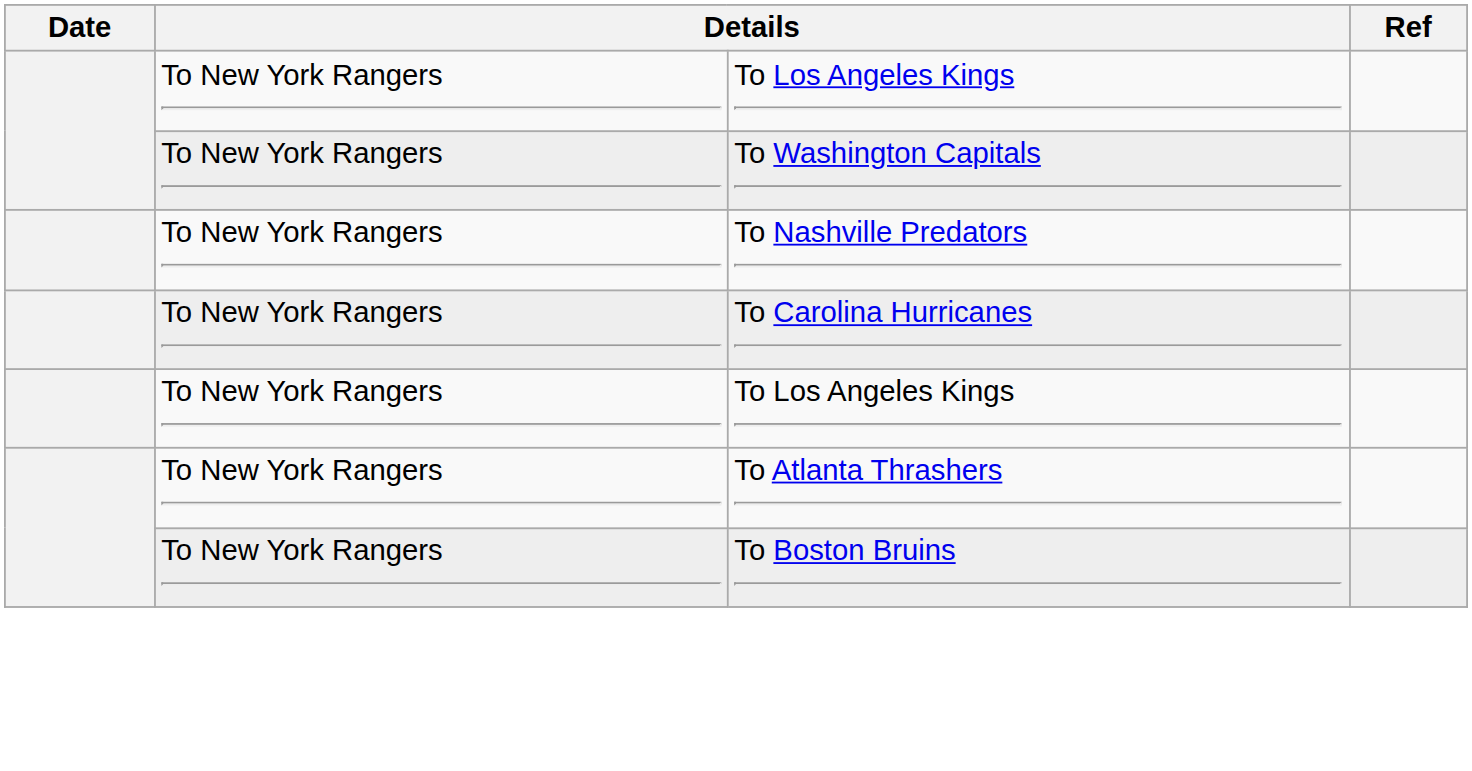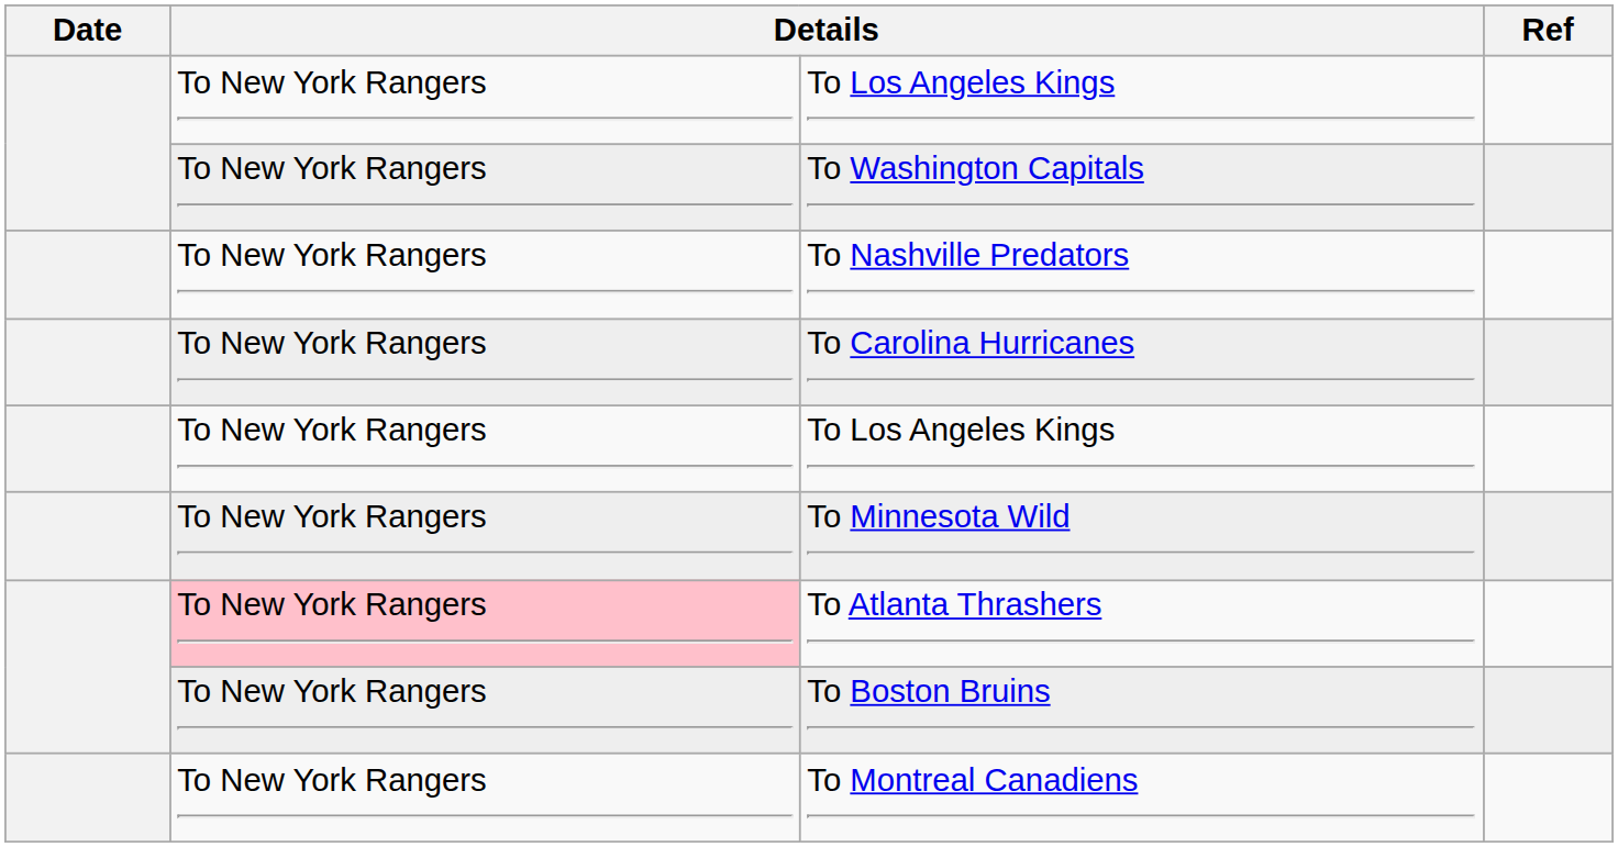 <table class="wikitable plainrowheaders" style="width: 50em;">
 <tr>
 <th scope="col">Date</th>
 <th scope="col" colspan="2">Details</th>
 <th scope="col">Ref</th>
 </tr>
 <tr>
 <th scope="row" rowspan=2></th>
 <td valign="top">To New York Rangers <hr></td>
 <td valign="top">To <a href='#'>Los Angeles Kings</a> <hr></td>
 <td></td>
 </tr>
 <tr bgcolor="#eeeeee">
 <td valign="top">To New York Rangers <hr></td>
 <td valign="top">To <a href='#'>Washington Capitals</a> <hr></td>
 <td></td>
 </tr>
 <tr>
 <th scope="row"></th>
 <td valign="top">To New York Rangers <hr> </td>
 <td valign="top">To <a href='#'>Nashville Predators</a> <hr></td>
 <td></td>
 </tr>
 <tr bgcolor="#eeeeee">
 <th scope="row"></th>
 <td valign="top">To New York Rangers<hr> </td>
 <td valign="top">To <a href='#'>Carolina Hurricanes</a><hr> </td>
 <td></td>
 </tr>
 <tr>
 <th scope="row"></th>
 <td valign="top">To New York Rangers <hr> </td>
 <td valign="top">To Los Angeles Kings <hr> </td>
 <td></td>
 </tr>
+<tr bgcolor="#eeeeee">
+<th scope="row"></th>
+<td valign="top">To New York Rangers <hr> </td>
+<td valign="top">To <a href='#'>Minnesota Wild</a> <hr> </td>
+<td></td>
+</tr>
 <tr>
 <th scope="row" rowspan=2></th>
-<td valign="top">To New York Rangers<hr> </td>
+<td valign="top" style="background: pink;">To New York Rangers<hr> </td>
 <td valign="top">To <a href='#'>Atlanta Thrashers</a><hr></td>
 <td></td>
 </tr>
 <tr bgcolor="#eeeeee">
 <td valign="top">To New York Rangers<hr> </td>
 <td valign="top">To <a href='#'>Boston Bruins</a><hr></td>
 <td></td>
 </tr>
+<tr>
+<th scope="row"></th>
+<td valign="top">To New York Rangers <hr></td>
+<td valign="top">To <a href='#'>Montreal Canadiens</a> <hr></td>
+<td></td>
+</tr>
 </table>
